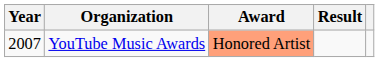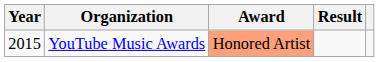 <table class="wikitable">
 <tr>
 <th>Year</th>
 <th>Organization</th>
 <th>Award</th>
 <th>Result</th>
 <th></th>
 </tr>
 <tr>
-<td>2007</td>
+<td>2015</td>
 <td><a href='#'>YouTube Music Awards</a></td>
 <td style="background: lightsalmon;">Honored Artist</td>
 <td></td>
 <td align="center"></td>
 </tr>
 </table>
